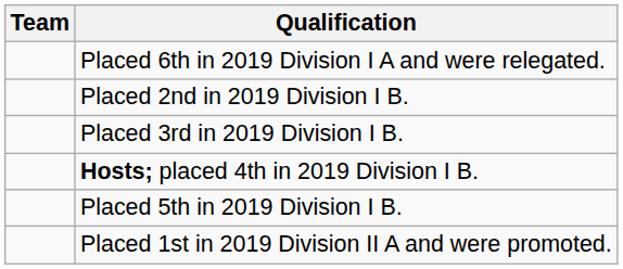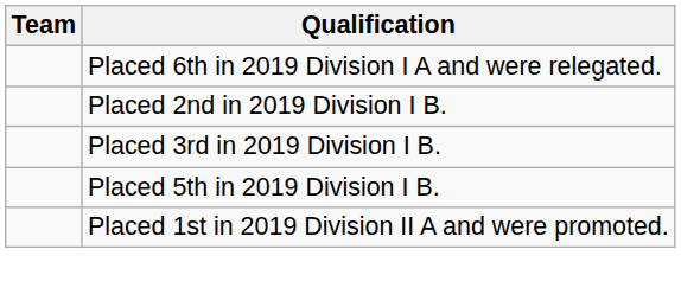 <table class="wikitable">
 <tr>
 <th>Team</th>
 <th>Qualification</th>
 </tr>
 <tr>
 <td></td>
 <td>Placed 6th in 2019 Division I A and were relegated.</td>
 </tr>
 <tr>
 <td></td>
 <td>Placed 2nd in 2019 Division I B.</td>
 </tr>
 <tr>
 <td></td>
 <td>Placed 3rd in 2019 Division I B.</td>
 </tr>
 <tr>
 <td></td>
-<td><strong>Hosts;</strong> placed 4th in 2019 Division I B.</td>
-</tr>
-<tr>
-<td></td>
 <td>Placed 5th in 2019 Division I B.</td>
 </tr>
 <tr>
 <td></td>
 <td>Placed 1st in 2019 Division II A and were promoted.</td>
 </tr>
 </table>
